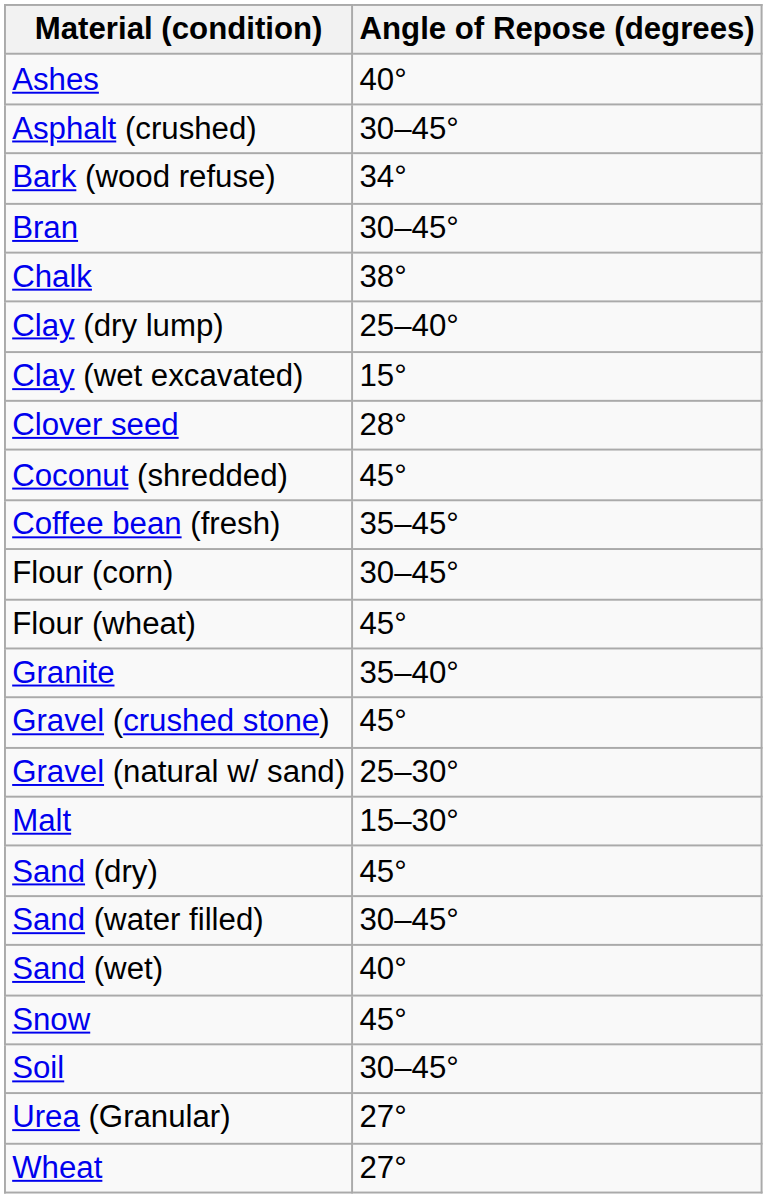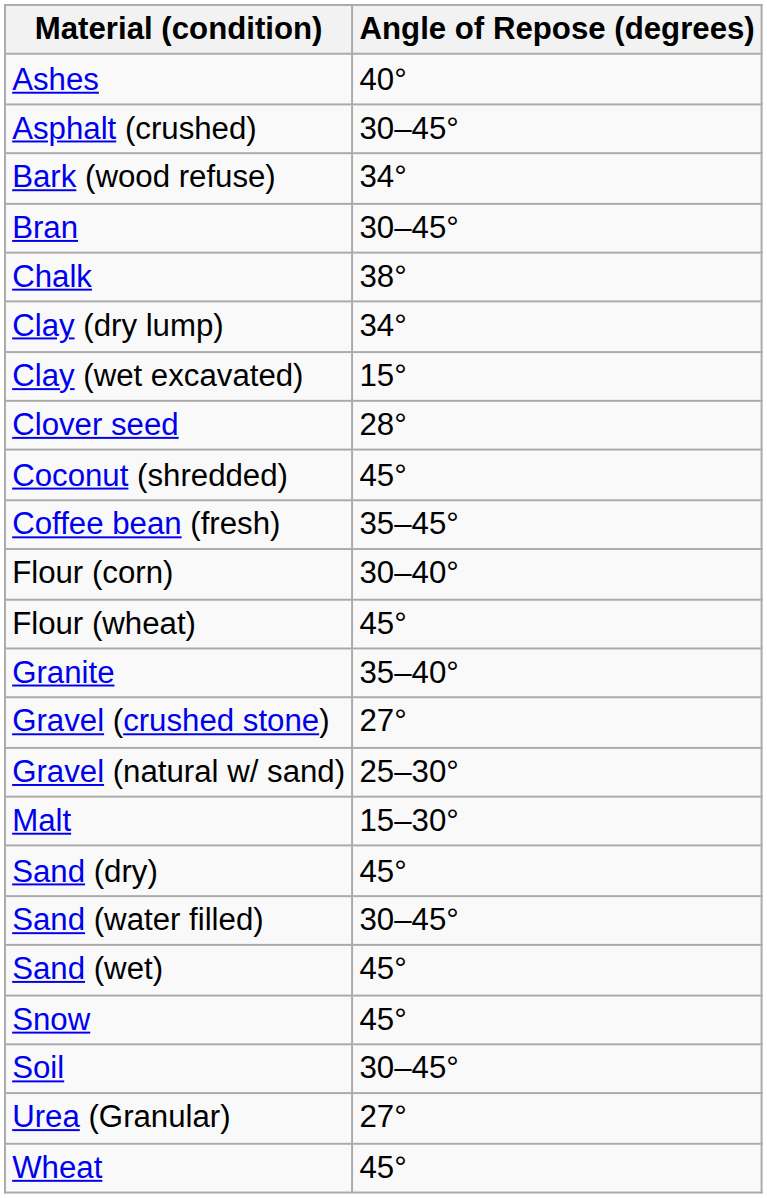 <table class="wikitable sortable"  style="text-align:left;">
 <tr>
 <th>Material (condition)</th>
 <th>Angle of Repose (degrees)</th>
 </tr>
 <tr>
 <td><a href='#'>Ashes</a></td>
 <td>40°</td>
 </tr>
 <tr>
 <td><a href='#'>Asphalt</a> (crushed)</td>
 <td>30–45°</td>
 </tr>
 <tr>
 <td><a href='#'>Bark</a> (wood refuse)</td>
 <td>34°</td>
 </tr>
 <tr>
 <td><a href='#'>Bran</a></td>
 <td>30–45°</td>
 </tr>
 <tr>
 <td><a href='#'>Chalk</a></td>
 <td>38°</td>
 </tr>
 <tr>
 <td><a href='#'>Clay</a> (dry lump)</td>
-<td>25–40°</td>
+<td>34°</td>
 </tr>
 <tr>
 <td><a href='#'>Clay</a> (wet excavated)</td>
 <td>15°</td>
 </tr>
 <tr>
 <td><a href='#'>Clover seed</a></td>
 <td>28°</td>
 </tr>
 <tr>
 <td><a href='#'>Coconut</a> (shredded)</td>
 <td>45°</td>
 </tr>
 <tr>
 <td><a href='#'>Coffee bean</a> (fresh)</td>
 <td>35–45°</td>
 </tr>
 <tr>
 <td>Flour (corn)</td>
-<td>30–45°</td>
+<td>30–40°</td>
 </tr>
 <tr>
 <td>Flour (wheat)</td>
 <td>45°</td>
 </tr>
 <tr>
 <td><a href='#'>Granite</a></td>
 <td>35–40°</td>
 </tr>
 <tr>
 <td><a href='#'>Gravel</a> (<a href='#'>crushed stone</a>)</td>
-<td>45°</td>
+<td>27°</td>
 </tr>
 <tr>
 <td><a href='#'>Gravel</a> (natural w/ sand)</td>
 <td>25–30°</td>
 </tr>
 <tr>
 <td><a href='#'>Malt</a></td>
 <td>15–30°</td>
 </tr>
 <tr>
 <td><a href='#'>Sand</a> (dry)</td>
 <td>45°</td>
 </tr>
 <tr>
 <td><a href='#'>Sand</a> (water filled)</td>
 <td>30–45°</td>
 </tr>
 <tr>
 <td><a href='#'>Sand</a> (wet)</td>
-<td>40°</td>
+<td>45°</td>
 </tr>
 <tr>
 <td><a href='#'>Snow</a></td>
 <td>45°</td>
 </tr>
 <tr>
 <td><a href='#'>Soil</a></td>
 <td>30–45°</td>
 </tr>
 <tr>
 <td><a href='#'>Urea</a> (Granular)</td>
 <td>27° </td>
 </tr>
 <tr>
 <td><a href='#'>Wheat</a></td>
-<td>27°</td>
+<td>45°</td>
 </tr>
 </table>
